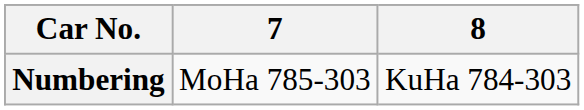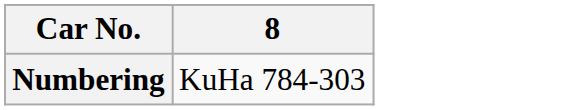 <table class="wikitable">
 <tr>
 <th>Car No.</th>
-<th>7</th>
 <th>8</th>
 </tr>
 <tr>
 <th>Numbering</th>
-<td>MoHa 785-303</td>
 <td>KuHa 784-303</td>
 </tr>
 </table>
